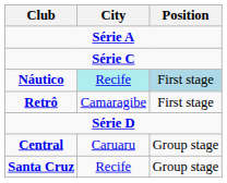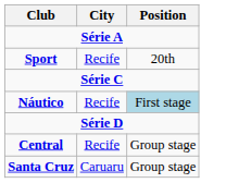 <table class=wikitable>
 <tr>
 <th>Club</th>
 <th>City</th>
 <th>Position</th>
 </tr>
 <tr>
 <td align=center colspan=3><strong><a href='#'>Série A</a></strong></td>
 </tr>
 <tr>
+<td align=center><strong><a href='#'>Sport</a></strong></td>
+<td align=center><a href='#'>Recife</a></td>
+<td align=center>20th</td>
+</tr>
+<tr>
 <td align=center colspan=3><strong><a href='#'>Série C</a></strong></td>
 </tr>
 <tr>
 <td align=center><strong><a href='#'>Náutico</a></strong></td>
-<td align=center style="background: paleturquoise;"><a href='#'>Recife</a></td>
+<td align=center><a href='#'>Recife</a></td>
 <td align=center style="background: lightblue;">First stage</td>
-</tr>
-<tr>
-<td align=center><strong><a href='#'>Retrô</a></strong></td>
-<td align=center><a href='#'>Camaragibe</a></td>
-<td align=center>First stage</td>
 </tr>
 <tr>
 <td align=center colspan=3><strong><a href='#'>Série D</a></strong></td>
 </tr>
 <tr>
 <td align=center><strong><a href='#'>Central</a></strong></td>
-<td align=center><a href='#'>Caruaru</a></td>
+<td align=center><a href='#'>Recife</a></td>
 <td align=center>Group stage</td>
 </tr>
 <tr>
 <td align=center><strong><a href='#'>Santa Cruz</a></strong></td>
-<td align=center><a href='#'>Recife</a></td>
+<td align=center><a href='#'>Caruaru</a></td>
 <td align=center>Group stage</td>
 </tr>
 </table>
